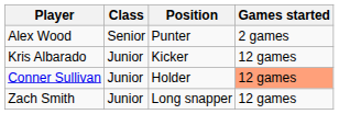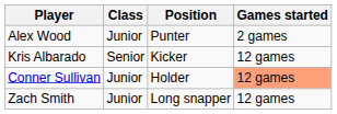 <table class="wikitable">
 <tr>
 <th>Player</th>
 <th>Class</th>
 <th>Position</th>
 <th>Games started</th>
 </tr>
 <tr>
 <td>Alex Wood</td>
-<td>Senior </td>
+<td>Junior </td>
 <td>Punter</td>
 <td>2 games</td>
 </tr>
 <tr>
 <td>Kris Albarado</td>
-<td>Junior </td>
+<td>Senior </td>
 <td>Kicker</td>
 <td>12 games</td>
 </tr>
 <tr>
 <td><a href='#'>Conner Sullivan</a></td>
 <td>Junior </td>
 <td>Holder</td>
 <td style="background: lightsalmon;">12 games</td>
 </tr>
 <tr>
 <td>Zach Smith</td>
 <td>Junior</td>
 <td>Long snapper</td>
 <td>12 games</td>
 </tr>
 </table>
